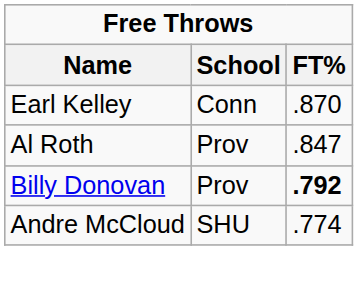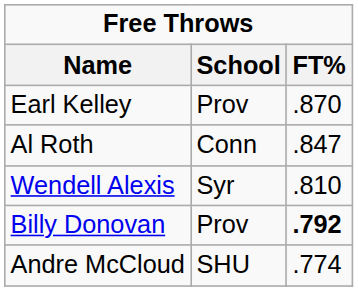 <table class="wikitable">
 <tr>
 <td colspan=3 style="text-align:center;"><strong>Free Throws</strong></td>
 </tr>
 <tr>
 <th>Name</th>
 <th>School</th>
 <th>FT%</th>
 </tr>
 <tr>
 <td>Earl Kelley</td>
-<td>Conn</td>
+<td>Prov</td>
 <td>.870</td>
 </tr>
 <tr>
 <td>Al Roth</td>
-<td>Prov</td>
+<td>Conn</td>
 <td>.847</td>
+</tr>
+<tr>
+<td><a href='#'>Wendell Alexis</a></td>
+<td>Syr</td>
+<td>.810</td>
 </tr>
 <tr>
 <td><a href='#'>Billy Donovan</a></td>
 <td>Prov</td>
 <td><strong>.792</strong></td>
 </tr>
 <tr>
 <td>Andre McCloud</td>
 <td>SHU</td>
 <td>.774</td>
 </tr>
 </table>
